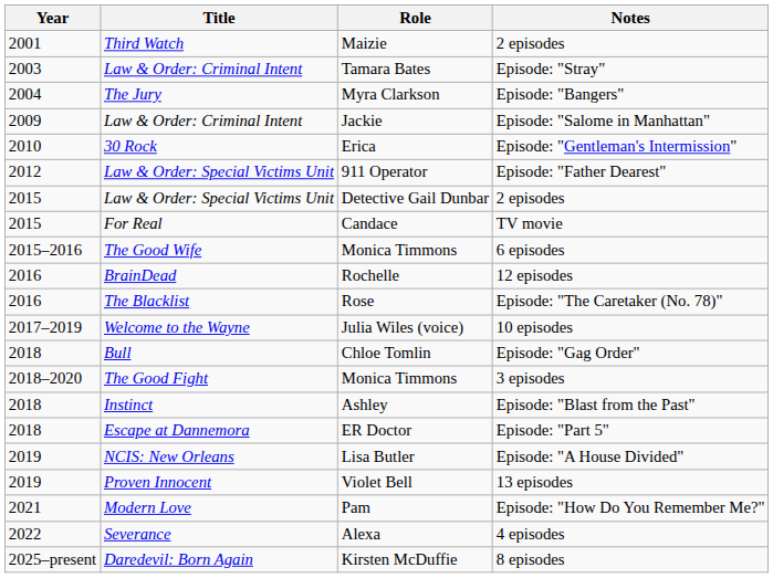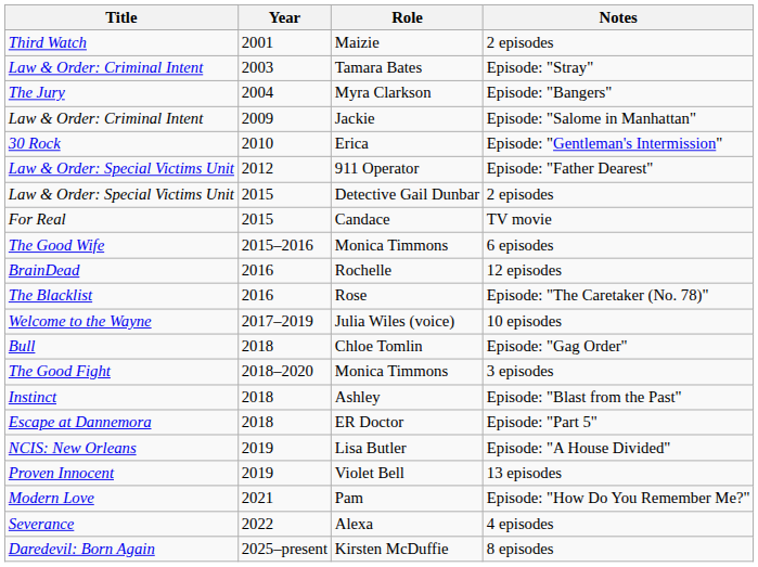 <table class="wikitable sortable">
 <tr>
+<th>Title</th>
 <th>Year</th>
-<th>Title</th>
 <th>Role</th>
 <th class="unsortable">Notes</th>
 </tr>
 <tr>
+<td><em><a href='#'>Third Watch</a></em></td>
 <td>2001</td>
-<td><em><a href='#'>Third Watch</a></em></td>
 <td>Maizie</td>
 <td>2 episodes</td>
 </tr>
 <tr>
+<td><em><a href='#'>Law & Order: Criminal Intent</a></em></td>
 <td>2003</td>
-<td><em><a href='#'>Law & Order: Criminal Intent</a></em></td>
 <td>Tamara Bates</td>
 <td>Episode: "Stray"</td>
 </tr>
 <tr>
+<td><em><a href='#'>The Jury</a></em></td>
 <td>2004</td>
-<td><em><a href='#'>The Jury</a></em></td>
 <td>Myra Clarkson</td>
 <td>Episode: "Bangers"</td>
 </tr>
 <tr>
+<td><em>Law & Order: Criminal Intent</em></td>
 <td>2009</td>
-<td><em>Law & Order: Criminal Intent</em></td>
 <td>Jackie</td>
 <td>Episode: "Salome in Manhattan"</td>
 </tr>
 <tr>
+<td><em><a href='#'>30 Rock</a></em></td>
 <td>2010</td>
-<td><em><a href='#'>30 Rock</a></em></td>
 <td>Erica</td>
 <td>Episode: "<a href='#'>Gentleman's Intermission</a>"</td>
 </tr>
 <tr>
+<td><em><a href='#'>Law & Order: Special Victims Unit</a></em></td>
 <td>2012</td>
-<td><em><a href='#'>Law & Order: Special Victims Unit</a></em></td>
 <td>911 Operator</td>
 <td>Episode: "Father Dearest"</td>
 </tr>
 <tr>
+<td><em>Law & Order: Special Victims Unit</em></td>
 <td>2015</td>
-<td><em>Law & Order: Special Victims Unit</em></td>
 <td>Detective Gail Dunbar</td>
 <td>2 episodes</td>
 </tr>
 <tr>
+<td><em>For Real</em></td>
 <td>2015</td>
-<td><em>For Real</em></td>
 <td>Candace</td>
 <td>TV movie</td>
 </tr>
 <tr>
+<td><em><a href='#'>The Good Wife</a></em></td>
 <td>2015–2016</td>
-<td><em><a href='#'>The Good Wife</a></em></td>
 <td>Monica Timmons</td>
 <td>6 episodes</td>
 </tr>
 <tr>
+<td><em><a href='#'>BrainDead</a></em></td>
 <td>2016</td>
-<td><em><a href='#'>BrainDead</a></em></td>
 <td>Rochelle</td>
 <td>12 episodes</td>
 </tr>
 <tr>
+<td><em><a href='#'>The Blacklist</a></em></td>
 <td>2016</td>
-<td><em><a href='#'>The Blacklist</a></em></td>
 <td>Rose</td>
 <td>Episode: "The Caretaker (No. 78)"</td>
 </tr>
 <tr>
+<td><em><a href='#'>Welcome to the Wayne</a></em></td>
 <td>2017–2019</td>
-<td><em><a href='#'>Welcome to the Wayne</a></em></td>
 <td>Julia Wiles (voice)</td>
 <td>10 episodes</td>
 </tr>
 <tr>
+<td><em><a href='#'>Bull</a></em></td>
 <td>2018</td>
-<td><em><a href='#'>Bull</a></em></td>
 <td>Chloe Tomlin</td>
 <td>Episode: "Gag Order"</td>
 </tr>
 <tr>
+<td><em><a href='#'>The Good Fight</a></em></td>
 <td>2018–2020</td>
-<td><em><a href='#'>The Good Fight</a></em></td>
 <td>Monica Timmons</td>
 <td>3 episodes</td>
 </tr>
 <tr>
+<td><em><a href='#'>Instinct</a></em></td>
 <td>2018</td>
-<td><em><a href='#'>Instinct</a></em></td>
 <td>Ashley</td>
 <td>Episode: "Blast from the Past"</td>
 </tr>
 <tr>
+<td><em><a href='#'>Escape at Dannemora</a></em></td>
 <td>2018</td>
-<td><em><a href='#'>Escape at Dannemora</a></em></td>
 <td>ER Doctor</td>
 <td>Episode: "Part 5"</td>
 </tr>
 <tr>
+<td><em><a href='#'>NCIS: New Orleans</a></em></td>
 <td>2019</td>
-<td><em><a href='#'>NCIS: New Orleans</a></em></td>
 <td>Lisa Butler</td>
 <td>Episode: "A House Divided"</td>
 </tr>
 <tr>
+<td><em><a href='#'>Proven Innocent</a></em></td>
 <td>2019</td>
-<td><em><a href='#'>Proven Innocent</a></em></td>
 <td>Violet Bell</td>
 <td>13 episodes</td>
 </tr>
 <tr>
+<td><em><a href='#'>Modern Love</a></em></td>
 <td>2021</td>
-<td><em><a href='#'>Modern Love</a></em></td>
 <td>Pam</td>
 <td>Episode: "How Do You Remember Me?"</td>
 </tr>
 <tr>
+<td><em><a href='#'>Severance</a></em></td>
 <td>2022</td>
-<td><em><a href='#'>Severance</a></em></td>
 <td>Alexa</td>
 <td>4 episodes</td>
 </tr>
 <tr>
+<td><em><a href='#'>Daredevil: Born Again</a></em></td>
 <td>2025–present</td>
-<td><em><a href='#'>Daredevil: Born Again</a></em></td>
 <td>Kirsten McDuffie</td>
 <td>8 episodes</td>
 </tr>
 </table>
